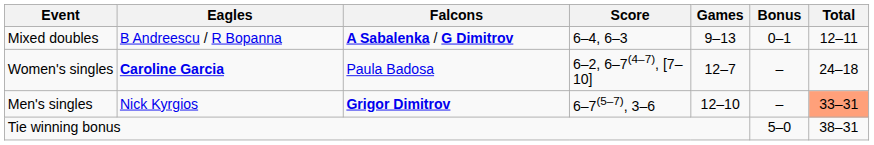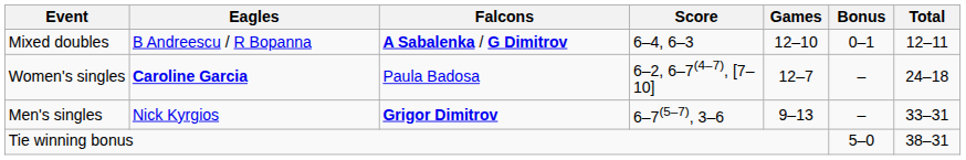 <table class="wikitable nowrap">
 <tr>
 <th>Event</th>
 <th width=250>Eagles</th>
 <th width=250>Falcons</th>
 <th width=130>Score</th>
 <th width=60>Games</th>
 <th width=60>Bonus</th>
 <th width=60>Total</th>
 </tr>
 <tr>
 <td>Mixed doubles</td>
 <td> <a href='#'>B Andreescu</a> /  <a href='#'>R Bopanna</a></td>
 <td><strong> <a href='#'>A Sabalenka</a></strong> / <strong> <a href='#'>G Dimitrov</a></strong></td>
 <td>6–4, 6–3</td>
-<td align="center">9–13</td>
+<td align="center">12–10</td>
 <td align="center">0–1</td>
 <td align="center">12–11</td>
 </tr>
 <tr>
 <td>Women's singles</td>
 <td><strong> <a href='#'>Caroline Garcia</a></strong></td>
 <td> <a href='#'>Paula Badosa</a></td>
 <td>6–2, 6–7<sup>(4–7)</sup>, [7–10]</td>
 <td align="center">12–7</td>
 <td align="center">–</td>
 <td align="center">24–18</td>
 </tr>
 <tr>
 <td>Men's singles</td>
 <td> <a href='#'>Nick Kyrgios</a></td>
 <td><strong> <a href='#'>Grigor Dimitrov</a></strong></td>
 <td>6–7<sup>(5–7)</sup>, 3–6</td>
-<td align="center">12–10</td>
+<td align="center">9–13</td>
 <td align="center">–</td>
-<td align="center" style="background: lightsalmon;">33–31</td>
+<td align="center">33–31</td>
 </tr>
 <tr>
 <td colspan=5>Tie winning bonus</td>
 <td align="center">5–0</td>
 <td align="center">38–31</td>
 </tr>
 </table>
